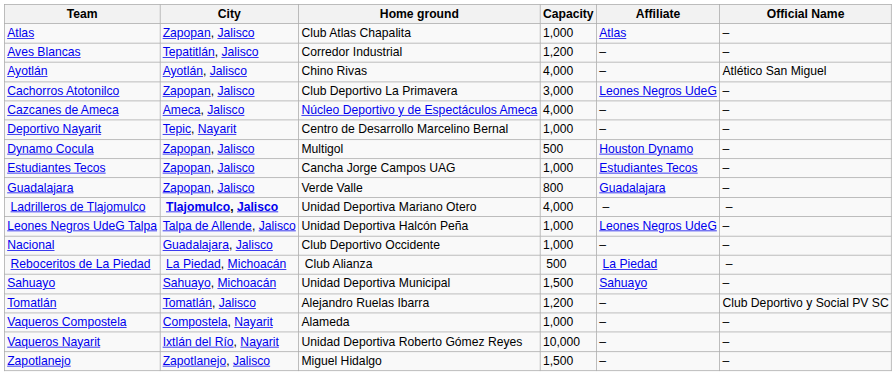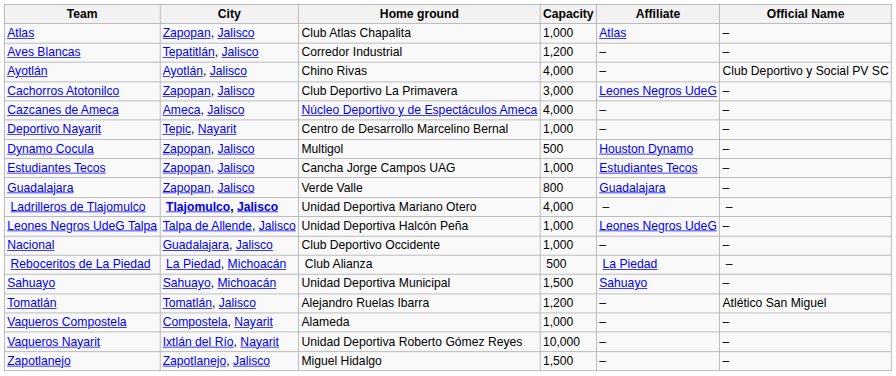 <table class="wikitable sortable">
 <tr>
 <th>Team</th>
 <th>City</th>
 <th>Home ground</th>
 <th>Capacity</th>
 <th>Affiliate</th>
 <th>Official Name</th>
 </tr>
 <tr>
 <td><a href='#'>Atlas</a></td>
 <td><a href='#'>Zapopan</a>, <a href='#'>Jalisco</a></td>
 <td>Club Atlas Chapalita</td>
 <td>1,000</td>
 <td><a href='#'>Atlas</a></td>
 <td>–</td>
 </tr>
 <tr>
 <td><a href='#'>Aves Blancas</a></td>
 <td><a href='#'>Tepatitlán</a>, <a href='#'>Jalisco</a></td>
 <td>Corredor Industrial</td>
 <td>1,200</td>
 <td>–</td>
 <td>–</td>
 </tr>
 <tr>
 <td><a href='#'>Ayotlán</a></td>
 <td><a href='#'>Ayotlán</a>, <a href='#'>Jalisco</a></td>
 <td>Chino Rivas</td>
 <td>4,000</td>
 <td>–</td>
-<td>Atlético San Miguel</td>
+<td>Club Deportivo y Social PV SC</td>
 </tr>
 <tr>
 <td><a href='#'>Cachorros Atotonilco</a></td>
 <td><a href='#'>Zapopan</a>, <a href='#'>Jalisco</a></td>
 <td>Club Deportivo La Primavera</td>
 <td>3,000</td>
 <td><a href='#'>Leones Negros UdeG</a></td>
 <td>–</td>
 </tr>
 <tr>
 <td><a href='#'>Cazcanes de Ameca</a></td>
 <td><a href='#'>Ameca</a>, <a href='#'>Jalisco</a></td>
 <td><a href='#'>Núcleo Deportivo y de Espectáculos Ameca</a></td>
 <td>4,000</td>
 <td>–</td>
 <td>–</td>
 </tr>
 <tr>
 <td><a href='#'>Deportivo Nayarit</a></td>
 <td><a href='#'>Tepic</a>, <a href='#'>Nayarit</a></td>
 <td>Centro de Desarrollo Marcelino Bernal</td>
 <td>1,000</td>
 <td>–</td>
 <td>–</td>
 </tr>
 <tr>
 <td><a href='#'>Dynamo Cocula</a></td>
 <td><a href='#'>Zapopan</a>, <a href='#'>Jalisco</a></td>
 <td>Multigol</td>
 <td>500</td>
 <td><a href='#'>Houston Dynamo</a></td>
 <td>–</td>
 </tr>
 <tr>
 <td><a href='#'>Estudiantes Tecos</a></td>
 <td><a href='#'>Zapopan</a>, <a href='#'>Jalisco</a></td>
 <td>Cancha Jorge Campos UAG</td>
 <td>1,000</td>
 <td><a href='#'>Estudiantes Tecos</a></td>
 <td>–</td>
 </tr>
 <tr>
 <td><a href='#'>Guadalajara</a></td>
 <td><a href='#'>Zapopan</a>, <a href='#'>Jalisco</a></td>
 <td>Verde Valle</td>
 <td>800</td>
 <td><a href='#'>Guadalajara</a></td>
 <td>–</td>
 </tr>
 <tr>
 <td> <a href='#'>Ladrilleros de Tlajomulco</a> </td>
 <td><strong> <a href='#'>Tlajomulco</a>, <a href='#'>Jalisco</a> </strong></td>
 <td>Unidad Deportiva Mariano Otero </td>
 <td>4,000</td>
 <td> – </td>
 <td> –</td>
 </tr>
 <tr>
 <td><a href='#'>Leones Negros UdeG Talpa</a></td>
 <td><a href='#'>Talpa de Allende</a>, <a href='#'>Jalisco</a></td>
 <td>Unidad Deportiva Halcón Peña</td>
 <td>1,000</td>
 <td><a href='#'>Leones Negros UdeG</a></td>
 <td>–</td>
 </tr>
 <tr>
 <td><a href='#'>Nacional</a></td>
 <td><a href='#'>Guadalajara</a>, <a href='#'>Jalisco</a></td>
 <td>Club Deportivo Occidente</td>
 <td>1,000</td>
 <td>–</td>
 <td>–</td>
 </tr>
 <tr>
 <td> <a href='#'>Reboceritos de La Piedad</a> </td>
 <td> <a href='#'>La Piedad</a>, <a href='#'>Michoacán</a> </td>
 <td> Club Alianza</td>
 <td> 500</td>
 <td> <a href='#'>La Piedad</a> </td>
 <td> –</td>
 </tr>
 <tr>
 <td><a href='#'>Sahuayo</a></td>
 <td><a href='#'>Sahuayo</a>, <a href='#'>Michoacán</a></td>
 <td>Unidad Deportiva Municipal</td>
 <td>1,500</td>
 <td><a href='#'>Sahuayo</a></td>
 <td>–</td>
 </tr>
 <tr>
 <td><a href='#'>Tomatlán</a></td>
 <td><a href='#'>Tomatlán</a>, <a href='#'>Jalisco</a></td>
 <td>Alejandro Ruelas Ibarra</td>
 <td>1,200</td>
 <td>–</td>
-<td>Club Deportivo y Social PV SC</td>
+<td>Atlético San Miguel</td>
 </tr>
 <tr>
 <td><a href='#'>Vaqueros Compostela</a></td>
 <td><a href='#'>Compostela</a>, <a href='#'>Nayarit</a></td>
 <td>Alameda</td>
 <td>1,000</td>
 <td>–</td>
 <td>–</td>
 </tr>
 <tr>
 <td><a href='#'>Vaqueros Nayarit</a></td>
 <td><a href='#'>Ixtlán del Río</a>, <a href='#'>Nayarit</a></td>
 <td>Unidad Deportiva Roberto Gómez Reyes</td>
 <td>10,000</td>
 <td>–</td>
 <td>–</td>
 </tr>
 <tr>
 <td><a href='#'>Zapotlanejo</a></td>
 <td><a href='#'>Zapotlanejo</a>, <a href='#'>Jalisco</a></td>
 <td>Miguel Hidalgo</td>
 <td>1,500</td>
 <td>–</td>
 <td>–</td>
 </tr>
 </table>
